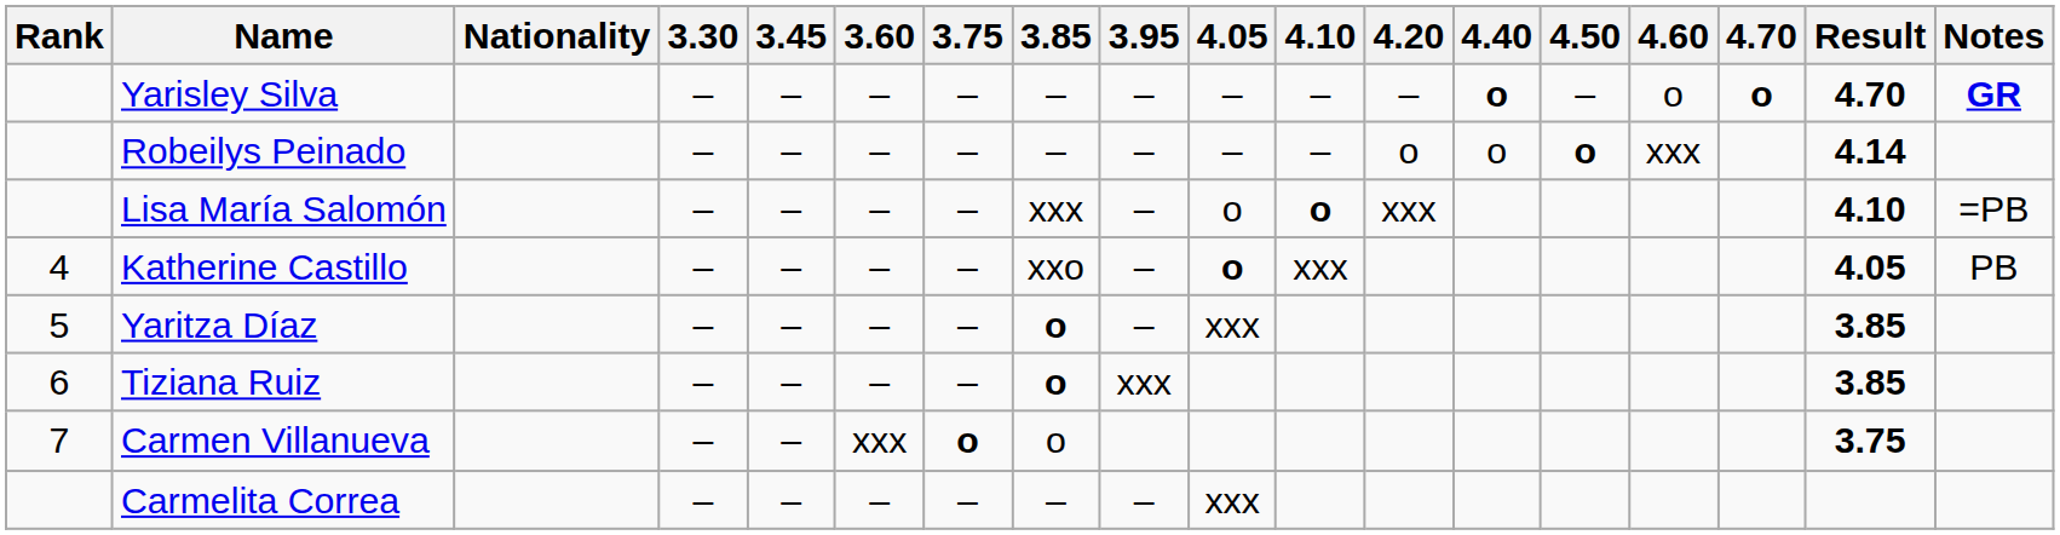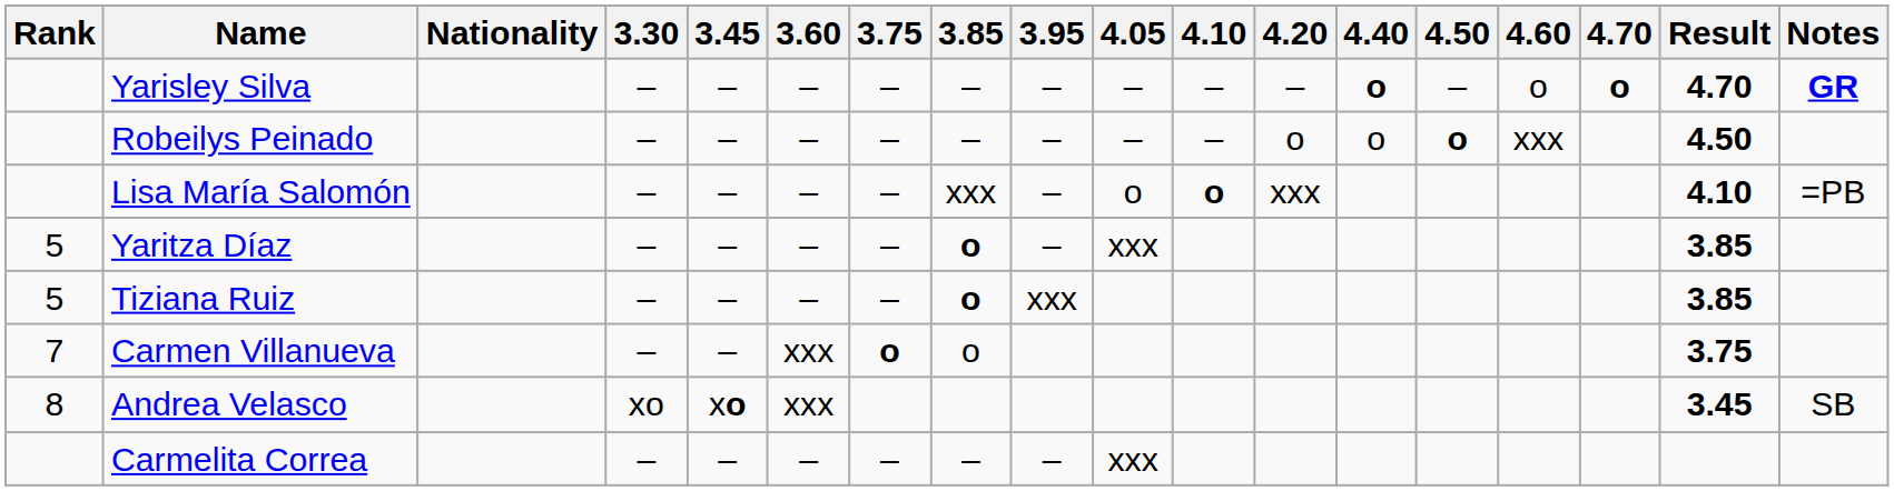 <table class="wikitable sortable" style="text-align:center;font-size:95%">
 <tr>
 <th>Rank</th>
 <th>Name</th>
 <th>Nationality</th>
 <th>3.30</th>
 <th>3.45</th>
 <th>3.60</th>
 <th>3.75</th>
 <th>3.85</th>
 <th>3.95</th>
 <th>4.05</th>
 <th>4.10</th>
 <th>4.20</th>
 <th>4.40</th>
 <th>4.50</th>
 <th>4.60</th>
 <th>4.70</th>
 <th>Result</th>
 <th>Notes</th>
 </tr>
 <tr>
 <td></td>
 <td align=left><a href='#'>Yarisley Silva</a></td>
 <td align=left></td>
 <td>–</td>
 <td>–</td>
 <td>–</td>
 <td>–</td>
 <td>–</td>
 <td>–</td>
 <td>–</td>
 <td>–</td>
 <td>–</td>
 <td><strong>o</strong></td>
 <td>–</td>
 <td>o</td>
 <td><strong>o</strong></td>
 <td><strong>4.70</strong></td>
 <td><strong><a href='#'>GR</a></strong></td>
 </tr>
 <tr>
 <td></td>
 <td align=left><a href='#'>Robeilys Peinado</a></td>
 <td align=left></td>
 <td>–</td>
 <td>–</td>
 <td>–</td>
 <td>–</td>
 <td>–</td>
 <td>–</td>
 <td>–</td>
 <td>–</td>
 <td>o</td>
 <td>o</td>
 <td><strong>o</strong></td>
 <td>xxx</td>
 <td></td>
-<td><strong>4.14</strong></td>
+<td><strong>4.50</strong></td>
 <td></td>
 </tr>
 <tr>
 <td></td>
 <td align=left><a href='#'>Lisa María Salomón</a></td>
 <td align=left></td>
 <td>–</td>
 <td>–</td>
 <td>–</td>
 <td>–</td>
 <td>xxx</td>
 <td>–</td>
 <td>o</td>
 <td><strong>o</strong></td>
 <td>xxx</td>
 <td></td>
 <td></td>
 <td></td>
 <td></td>
 <td><strong>4.10</strong></td>
 <td>=PB</td>
 </tr>
 <tr>
-<td>4</td>
-<td align=left><a href='#'>Katherine Castillo</a></td>
-<td align=left></td>
-<td>–</td>
-<td>–</td>
-<td>–</td>
-<td>–</td>
-<td>xxo</td>
-<td>–</td>
-<td><strong>o</strong></td>
-<td>xxx</td>
-<td></td>
-<td></td>
-<td></td>
-<td></td>
-<td></td>
-<td><strong>4.05</strong></td>
-<td>PB</td>
-</tr>
-<tr>
 <td>5</td>
 <td align=left><a href='#'>Yaritza Díaz</a></td>
 <td align=left></td>
 <td>–</td>
 <td>–</td>
 <td>–</td>
 <td>–</td>
 <td><strong>o</strong></td>
 <td>–</td>
 <td>xxx</td>
 <td></td>
 <td></td>
 <td></td>
 <td></td>
 <td></td>
 <td></td>
 <td><strong>3.85</strong></td>
 <td></td>
 </tr>
 <tr>
-<td>6</td>
+<td>5</td>
 <td align=left><a href='#'>Tiziana Ruiz</a></td>
 <td align=left></td>
 <td>–</td>
 <td>–</td>
 <td>–</td>
 <td>–</td>
 <td><strong>o</strong></td>
 <td>xxx</td>
 <td></td>
 <td></td>
 <td></td>
 <td></td>
 <td></td>
 <td></td>
 <td></td>
 <td><strong>3.85</strong></td>
 <td></td>
 </tr>
 <tr>
 <td>7</td>
 <td align=left><a href='#'>Carmen Villanueva</a></td>
 <td align=left></td>
 <td>–</td>
 <td>–</td>
 <td>xxx</td>
 <td><strong>o</strong></td>
 <td>o</td>
 <td></td>
 <td></td>
 <td></td>
 <td></td>
 <td></td>
 <td></td>
 <td></td>
 <td></td>
 <td><strong>3.75</strong></td>
 <td></td>
 </tr>
 <tr>
+<td>8</td>
+<td align=left><a href='#'>Andrea Velasco</a></td>
+<td align=left></td>
+<td>xo</td>
+<td>x<strong>o</strong></td>
+<td>xxx</td>
+<td></td>
+<td></td>
+<td></td>
+<td></td>
+<td></td>
+<td></td>
+<td></td>
+<td></td>
+<td></td>
+<td></td>
+<td><strong>3.45</strong></td>
+<td>SB</td>
+</tr>
+<tr>
 <td></td>
 <td align=left><a href='#'>Carmelita Correa</a></td>
 <td align=left></td>
 <td>–</td>
 <td>–</td>
 <td>–</td>
 <td>–</td>
 <td>–</td>
 <td>–</td>
 <td>xxx</td>
 <td></td>
 <td></td>
 <td></td>
 <td></td>
 <td></td>
 <td></td>
 <td><strong></strong></td>
 <td></td>
 </tr>
 </table>
